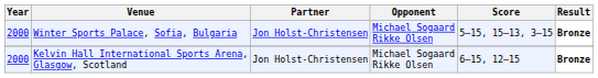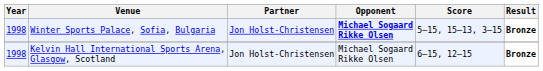 <table class="sortable wikitable" style="font-size: 90%;">
 <tr>
 <th>Year</th>
 <th>Venue</th>
 <th>Partner</th>
 <th>Opponent</th>
 <th>Score</th>
 <th>Result</th>
 </tr>
 <tr style="background:#ECF2FF">
-<td align="center"><a href='#'>2000</a></td>
+<td align="center"><a href='#'>1998</a></td>
 <td align="left"><a href='#'>Winter Sports Palace</a>, <a href='#'>Sofia</a>, <a href='#'>Bulgaria</a></td>
 <td align="left"> <a href='#'>Jon Holst-Christensen</a></td>
-<td align="left"> <a href='#'>Michael Sogaard</a> <br>  <a href='#'>Rikke Olsen</a></td>
+<td align="left"><strong> <a href='#'>Michael Sogaard</a> <br>  <a href='#'>Rikke Olsen</a></strong></td>
 <td align="left">5–15, 15–13, 3–15</td>
 <td style="text-align:left; background:white"> <strong>Bronze</strong></td>
 </tr>
 <tr>
 </tr>
 <tr style="background:#ECF2FF">
-<td align="center"><a href='#'>2000</a></td>
+<td align="center"><a href='#'>1998</a></td>
 <td align="left"><a href='#'>Kelvin Hall International Sports Arena</a>,<br><a href='#'>Glasgow</a>, Scotland</td>
 <td align="left"> Jon Holst-Christensen</td>
 <td align="left"> Michael Sogaard <br>  Rikke Olsen</td>
 <td align="left">6–15, 12–15</td>
 <td style="text-align:left; background:white"> <strong>Bronze</strong></td>
 </tr>
 </table>
